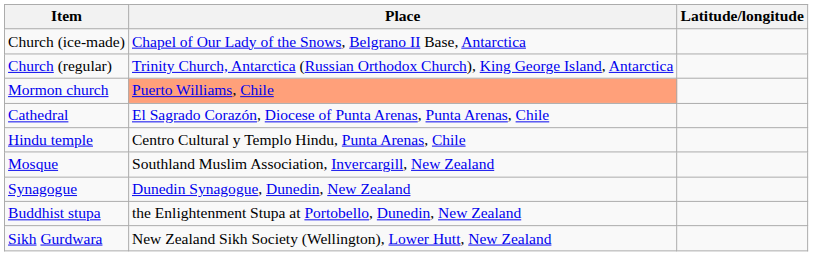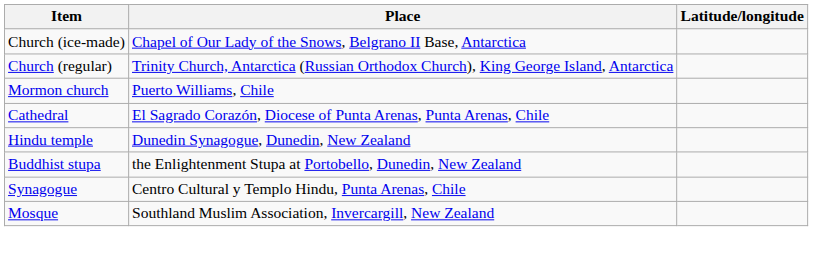 <table class="wikitable"  font-size:95%;">
 <tr>
 <th>Item</th>
 <th>Place</th>
 <th>Latitude/longitude</th>
 </tr>
 <tr>
 <td>Church (ice-made)</td>
 <td><a href='#'>Chapel of Our Lady of the Snows</a>, <a href='#'>Belgrano II</a> Base, <a href='#'>Antarctica</a></td>
 <td></td>
 </tr>
 <tr>
 <td><a href='#'>Church</a> (regular)</td>
 <td><a href='#'>Trinity Church, Antarctica</a> (<a href='#'>Russian Orthodox Church</a>), <a href='#'>King George Island</a>, <a href='#'>Antarctica</a></td>
 <td></td>
 </tr>
 <tr>
 <td><a href='#'>Mormon church</a></td>
-<td style="background: lightsalmon;"><a href='#'>Puerto Williams</a>, <a href='#'>Chile</a></td>
+<td><a href='#'>Puerto Williams</a>, <a href='#'>Chile</a></td>
 <td></td>
 </tr>
 <tr>
 <td><a href='#'>Cathedral</a></td>
 <td><a href='#'>El Sagrado Corazón</a>, <a href='#'>Diocese of Punta Arenas</a>, <a href='#'>Punta Arenas</a>, <a href='#'>Chile</a></td>
 <td></td>
 </tr>
 <tr>
 <td><a href='#'>Hindu temple</a></td>
-<td>Centro Cultural y Templo Hindu, <a href='#'>Punta Arenas</a>, <a href='#'>Chile</a></td>
-<td></td>
-</tr>
-<tr>
-<td><a href='#'>Mosque</a></td>
-<td>Southland Muslim Association, <a href='#'>Invercargill</a>, <a href='#'>New Zealand</a></td>
-<td></td>
-</tr>
-<tr>
-<td><a href='#'>Synagogue</a></td>
 <td><a href='#'>Dunedin Synagogue</a>, <a href='#'>Dunedin</a>, <a href='#'>New Zealand</a><br></td>
 <td></td>
 </tr>
 <tr>
 <td><a href='#'>Buddhist stupa</a></td>
 <td>the Enlightenment Stupa at <a href='#'>Portobello</a>, <a href='#'>Dunedin</a>, <a href='#'>New Zealand</a></td>
 <td></td>
 </tr>
 <tr>
-<td><a href='#'>Sikh</a> <a href='#'>Gurdwara</a></td>
-<td>New Zealand Sikh Society (Wellington), <a href='#'>Lower Hutt</a>, <a href='#'>New Zealand</a></td>
+<td><a href='#'>Synagogue</a></td>
+<td>Centro Cultural y Templo Hindu, <a href='#'>Punta Arenas</a>, <a href='#'>Chile</a></td>
+<td></td>
+</tr>
+<tr>
+<td><a href='#'>Mosque</a></td>
+<td>Southland Muslim Association, <a href='#'>Invercargill</a>, <a href='#'>New Zealand</a></td>
 <td></td>
 </tr>
 </table>
